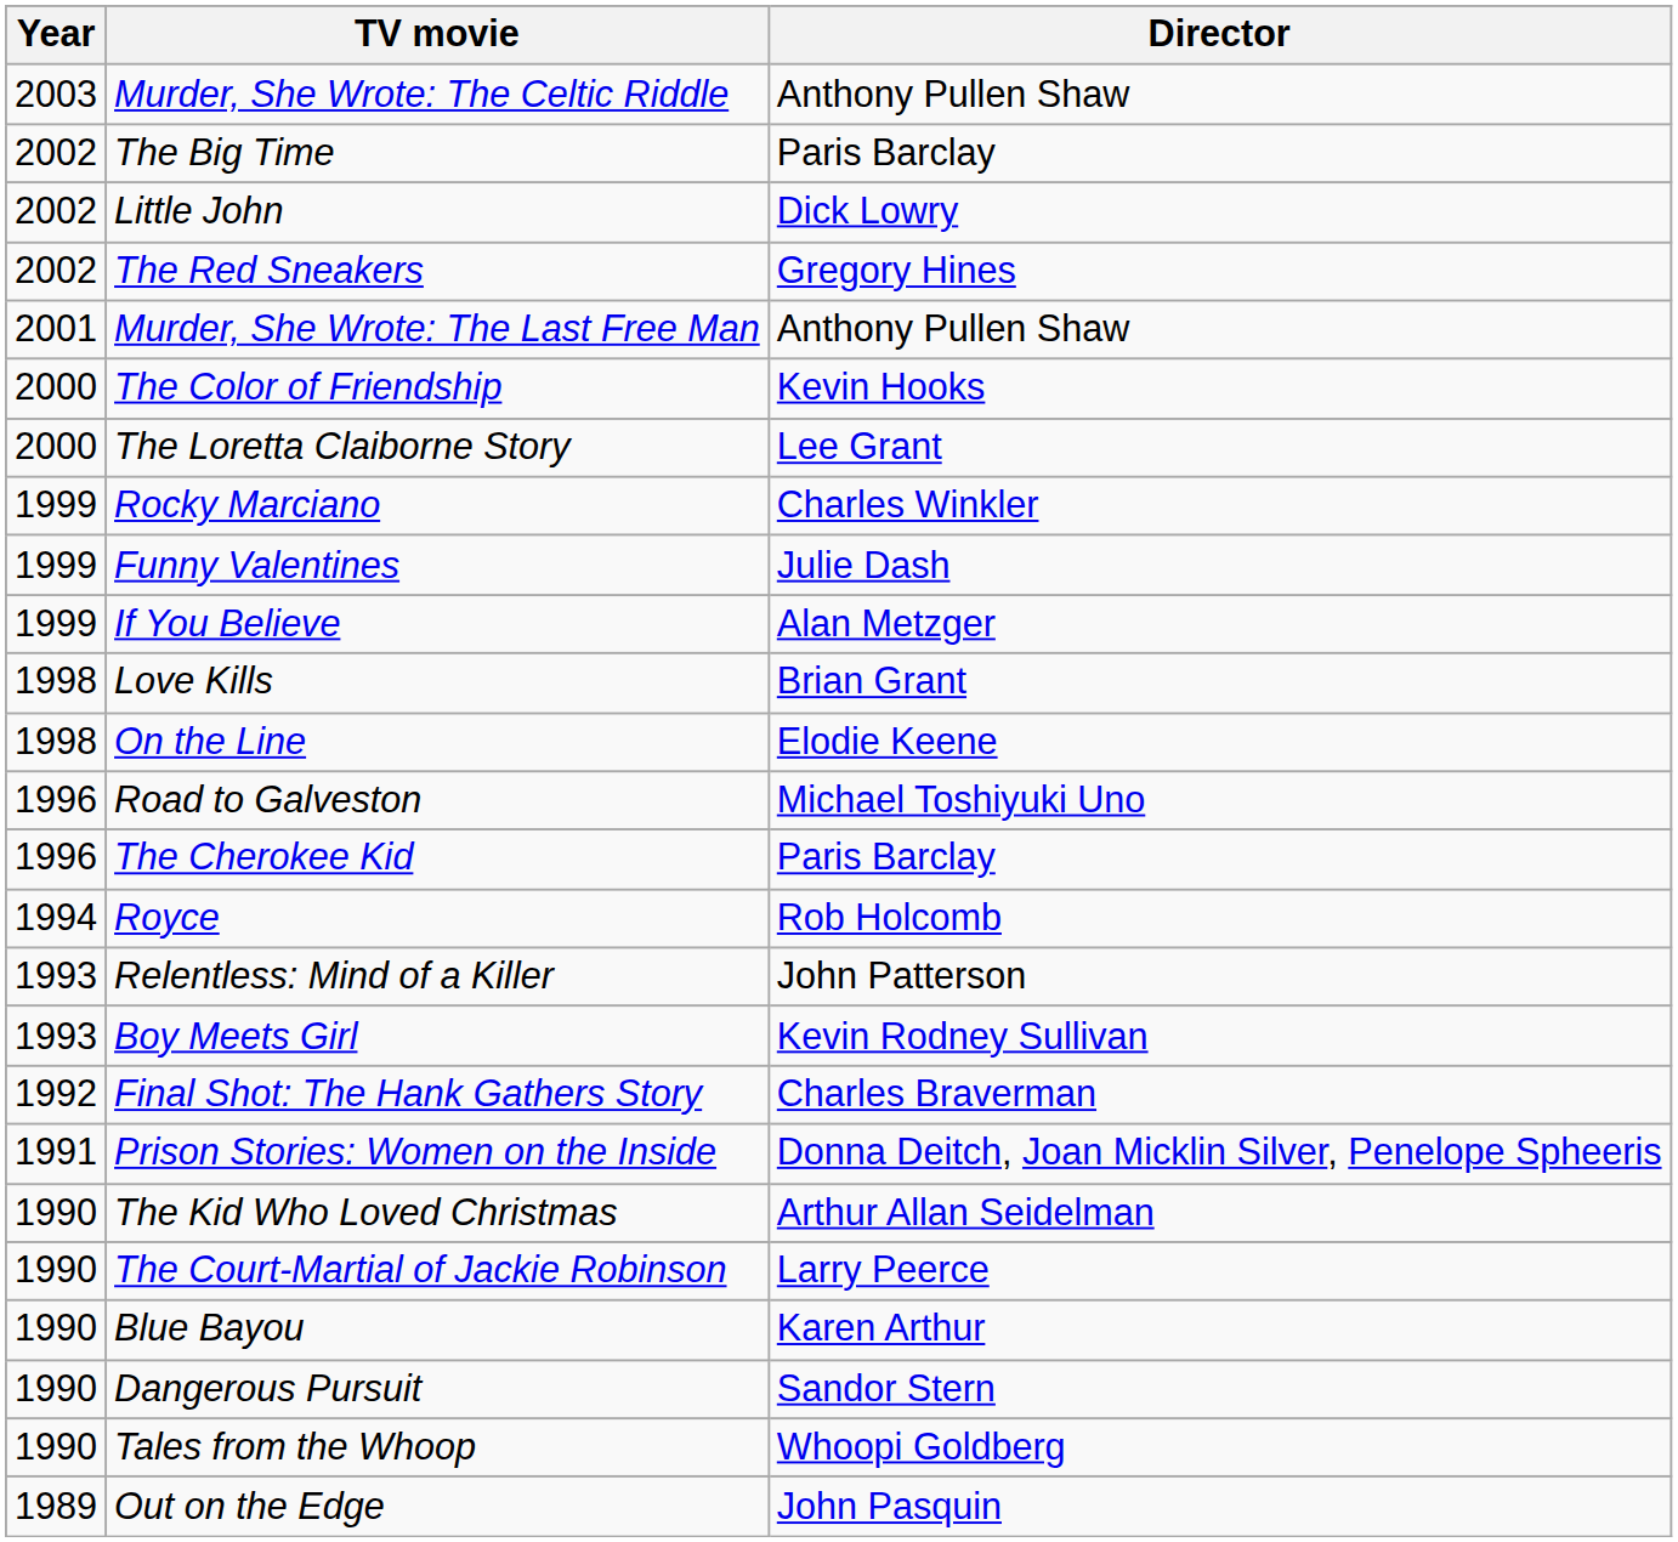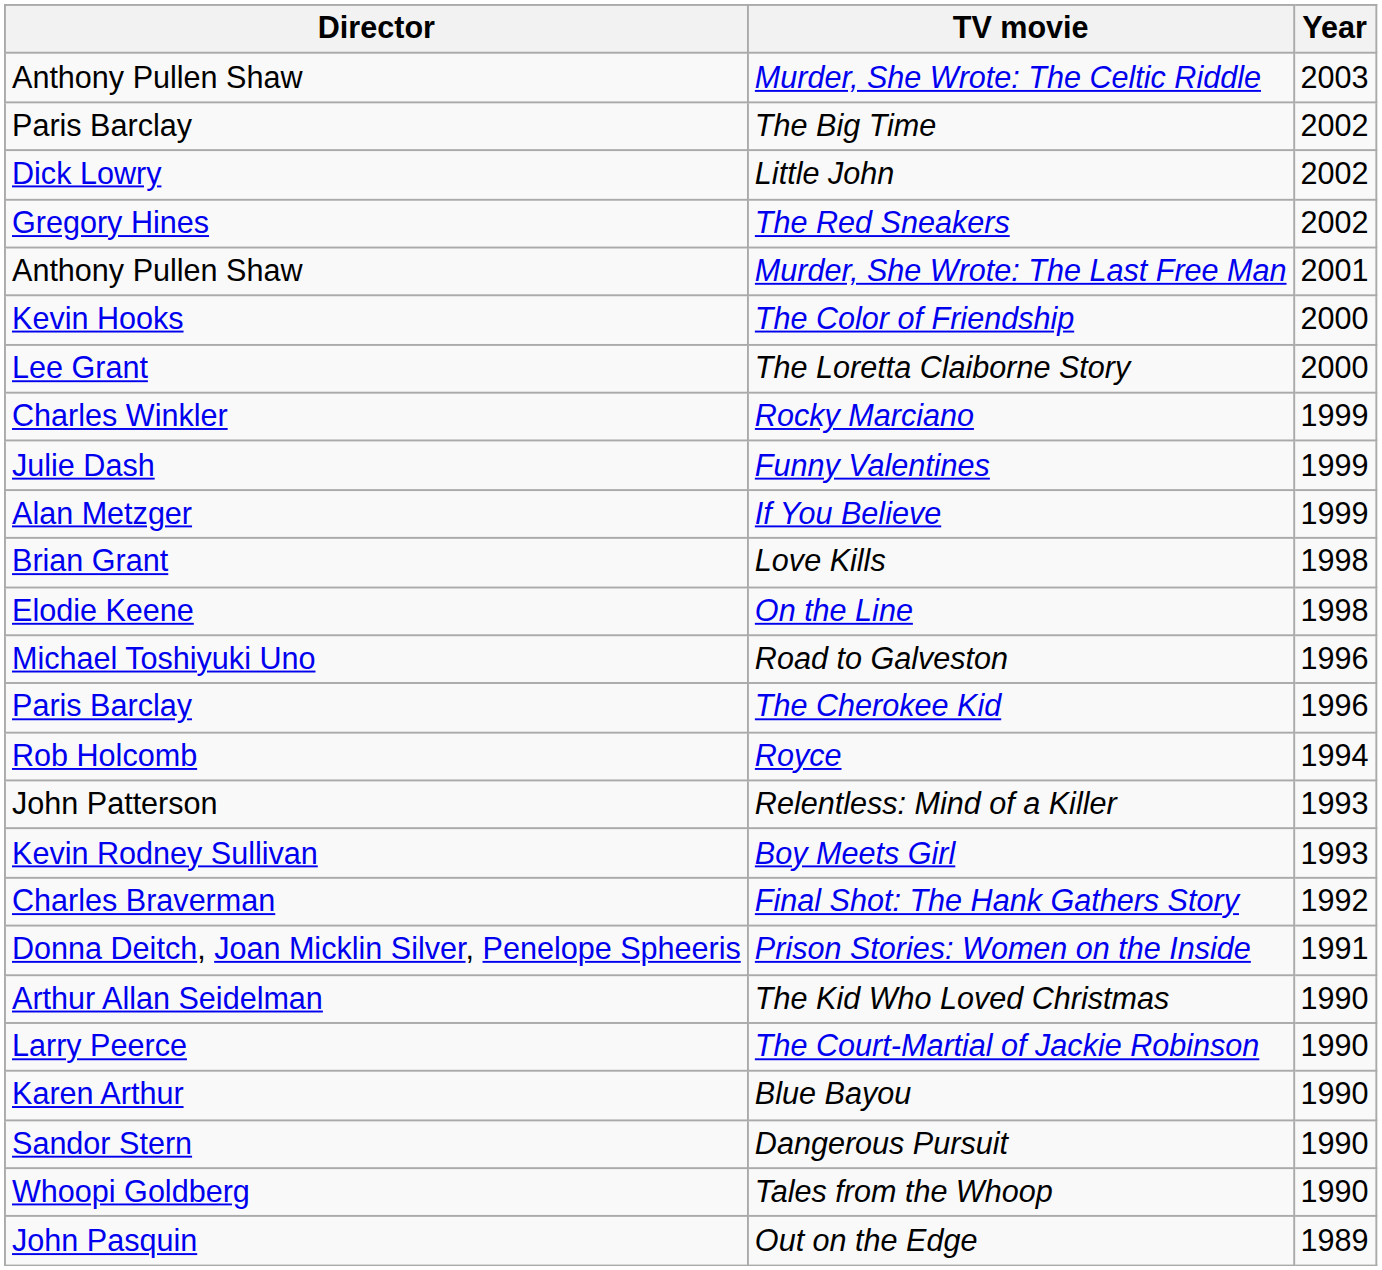 <table class="wikitable sortable">
 <tr>
+<th>Director</th>
+<th>TV movie</th>
 <th>Year</th>
-<th>TV movie</th>
-<th>Director</th>
 </tr>
 <tr>
+<td>Anthony Pullen Shaw</td>
+<td><em><a href='#'>Murder, She Wrote: The Celtic Riddle</a></em></td>
 <td>2003</td>
-<td><em><a href='#'>Murder, She Wrote: The Celtic Riddle</a></em></td>
-<td>Anthony Pullen Shaw</td>
 </tr>
 <tr>
+<td>Paris Barclay</td>
+<td><em>The Big Time</em></td>
 <td>2002</td>
-<td><em>The Big Time</em></td>
-<td>Paris Barclay</td>
 </tr>
 <tr>
+<td><a href='#'>Dick Lowry</a></td>
+<td><em>Little John</em></td>
 <td>2002</td>
-<td><em>Little John</em></td>
-<td><a href='#'>Dick Lowry</a></td>
 </tr>
 <tr>
+<td><a href='#'>Gregory Hines</a></td>
+<td><em><a href='#'>The Red Sneakers</a></em></td>
 <td>2002</td>
-<td><em><a href='#'>The Red Sneakers</a></em></td>
-<td><a href='#'>Gregory Hines</a></td>
 </tr>
 <tr>
+<td>Anthony Pullen Shaw</td>
+<td><em><a href='#'>Murder, She Wrote: The Last Free Man</a></em></td>
 <td>2001</td>
-<td><em><a href='#'>Murder, She Wrote: The Last Free Man</a></em></td>
-<td>Anthony Pullen Shaw</td>
 </tr>
 <tr>
+<td><a href='#'>Kevin Hooks</a></td>
+<td><em><a href='#'>The Color of Friendship</a></em></td>
 <td>2000</td>
-<td><em><a href='#'>The Color of Friendship</a></em></td>
-<td><a href='#'>Kevin Hooks</a></td>
 </tr>
 <tr>
+<td><a href='#'>Lee Grant</a></td>
+<td><em>The Loretta Claiborne Story</em></td>
 <td>2000</td>
-<td><em>The Loretta Claiborne Story</em></td>
-<td><a href='#'>Lee Grant</a></td>
 </tr>
 <tr>
+<td><a href='#'>Charles Winkler</a></td>
+<td><em><a href='#'>Rocky Marciano</a></em></td>
 <td>1999</td>
-<td><em><a href='#'>Rocky Marciano</a></em></td>
-<td><a href='#'>Charles Winkler</a></td>
 </tr>
 <tr>
+<td><a href='#'>Julie Dash</a></td>
+<td><em><a href='#'>Funny Valentines</a></em></td>
 <td>1999</td>
-<td><em><a href='#'>Funny Valentines</a></em></td>
-<td><a href='#'>Julie Dash</a></td>
 </tr>
 <tr>
+<td><a href='#'>Alan Metzger</a></td>
+<td><em><a href='#'>If You Believe</a></em></td>
 <td>1999</td>
-<td><em><a href='#'>If You Believe</a></em></td>
-<td><a href='#'>Alan Metzger</a></td>
 </tr>
 <tr>
+<td><a href='#'>Brian Grant</a></td>
+<td><em>Love Kills</em></td>
 <td>1998</td>
-<td><em>Love Kills</em></td>
-<td><a href='#'>Brian Grant</a></td>
 </tr>
 <tr>
+<td><a href='#'>Elodie Keene</a></td>
+<td><em><a href='#'>On the Line</a></em></td>
 <td>1998</td>
-<td><em><a href='#'>On the Line</a></em></td>
-<td><a href='#'>Elodie Keene</a></td>
 </tr>
 <tr>
+<td><a href='#'>Michael Toshiyuki Uno</a></td>
+<td><em>Road to Galveston</em></td>
 <td>1996</td>
-<td><em>Road to Galveston</em></td>
-<td><a href='#'>Michael Toshiyuki Uno</a></td>
 </tr>
 <tr>
+<td><a href='#'>Paris Barclay</a></td>
+<td><em><a href='#'>The Cherokee Kid</a></em></td>
 <td>1996</td>
-<td><em><a href='#'>The Cherokee Kid</a></em></td>
-<td><a href='#'>Paris Barclay</a></td>
 </tr>
 <tr>
+<td><a href='#'>Rob Holcomb</a></td>
+<td><em><a href='#'>Royce</a></em></td>
 <td>1994</td>
-<td><em><a href='#'>Royce</a></em></td>
-<td><a href='#'>Rob Holcomb</a></td>
 </tr>
 <tr>
+<td>John Patterson</td>
+<td><em>Relentless: Mind of a Killer</em></td>
 <td>1993</td>
-<td><em>Relentless: Mind of a Killer</em></td>
-<td>John Patterson</td>
 </tr>
 <tr>
+<td><a href='#'>Kevin Rodney Sullivan</a></td>
+<td><em><a href='#'>Boy Meets Girl</a></em></td>
 <td>1993</td>
-<td><em><a href='#'>Boy Meets Girl</a></em></td>
-<td><a href='#'>Kevin Rodney Sullivan</a></td>
 </tr>
 <tr>
+<td><a href='#'>Charles Braverman</a></td>
+<td><em><a href='#'>Final Shot: The Hank Gathers Story</a></em></td>
 <td>1992</td>
-<td><em><a href='#'>Final Shot: The Hank Gathers Story</a></em></td>
-<td><a href='#'>Charles Braverman</a></td>
 </tr>
 <tr>
+<td><a href='#'>Donna Deitch</a>, <a href='#'>Joan Micklin Silver</a>, <a href='#'>Penelope Spheeris</a></td>
+<td><em><a href='#'>Prison Stories: Women on the Inside</a></em></td>
 <td>1991</td>
-<td><em><a href='#'>Prison Stories: Women on the Inside</a></em></td>
-<td><a href='#'>Donna Deitch</a>, <a href='#'>Joan Micklin Silver</a>, <a href='#'>Penelope Spheeris</a></td>
 </tr>
 <tr>
+<td><a href='#'>Arthur Allan Seidelman</a></td>
+<td><em>The Kid Who Loved Christmas</em></td>
 <td>1990</td>
-<td><em>The Kid Who Loved Christmas</em></td>
-<td><a href='#'>Arthur Allan Seidelman</a></td>
 </tr>
 <tr>
+<td><a href='#'>Larry Peerce</a></td>
+<td><em><a href='#'>The Court-Martial of Jackie Robinson</a></em></td>
 <td>1990</td>
-<td><em><a href='#'>The Court-Martial of Jackie Robinson</a></em></td>
-<td><a href='#'>Larry Peerce</a></td>
 </tr>
 <tr>
+<td><a href='#'>Karen Arthur</a></td>
+<td><em>Blue Bayou</em></td>
 <td>1990</td>
-<td><em>Blue Bayou</em></td>
-<td><a href='#'>Karen Arthur</a></td>
 </tr>
 <tr>
+<td><a href='#'>Sandor Stern</a></td>
+<td><em>Dangerous Pursuit</em></td>
 <td>1990</td>
-<td><em>Dangerous Pursuit</em></td>
-<td><a href='#'>Sandor Stern</a></td>
 </tr>
 <tr>
+<td><a href='#'>Whoopi Goldberg</a></td>
+<td><em>Tales from the Whoop</em></td>
 <td>1990</td>
-<td><em>Tales from the Whoop</em></td>
-<td><a href='#'>Whoopi Goldberg</a></td>
 </tr>
 <tr>
+<td><a href='#'>John Pasquin</a></td>
+<td><em>Out on the Edge</em></td>
 <td>1989</td>
-<td><em>Out on the Edge</em></td>
-<td><a href='#'>John Pasquin</a></td>
 </tr>
 </table>
